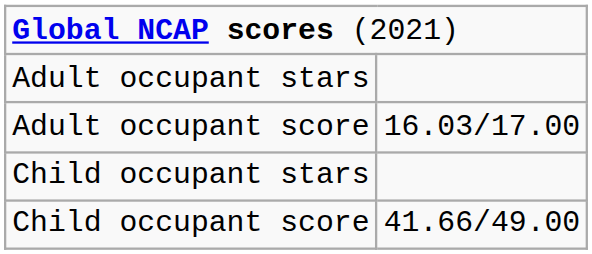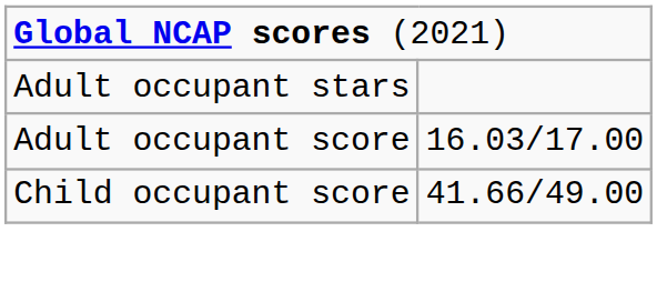 <table class="wikitable" align="left">
 <tr>
 <td colspan="2"><strong><a href='#'>Global NCAP</a> scores</strong> (2021)</td>
 </tr>
 <tr>
 <td>Adult occupant stars</td>
 <td></td>
 </tr>
 <tr>
 <td>Adult occupant score</td>
 <td>16.03/17.00</td>
 </tr>
 <tr>
-<td>Child occupant stars</td>
-<td></td>
-</tr>
-<tr>
 <td>Child occupant score</td>
 <td>41.66/49.00</td>
 </tr>
 </table>
